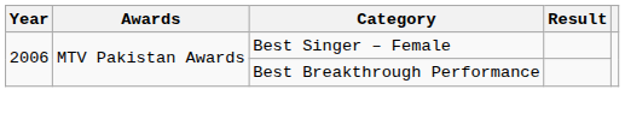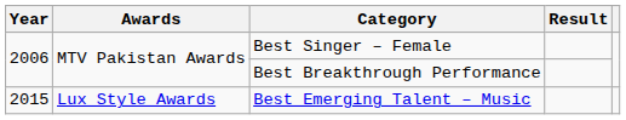 <table class="wikitable sortable">
 <tr>
 <th>Year</th>
 <th>Awards</th>
 <th>Category</th>
 <th>Result</th>
 <th scope="col" class="unsortable"></th>
 </tr>
 <tr>
 <td rowspan="2">2006</td>
 <td rowspan="2">MTV Pakistan Awards</td>
 <td>Best Singer – Female</td>
 <td></td>
 <td rowspan="2"></td>
 </tr>
 <tr>
 <td>Best Breakthrough Performance</td>
 <td></td>
 </tr>
+<tr>
+<td>2015</td>
+<td><a href='#'>Lux Style Awards</a></td>
+<td><a href='#'>Best Emerging Talent – Music</a></td>
+<td></td>
+<td></td>
+</tr>
 </table>
